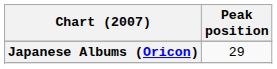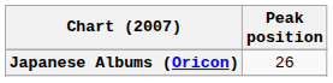 <table class="wikitable sortable plainrowheaders" style="text-align:center">
 <tr>
 <th scope="col">Chart (2007)</th>
 <th scope="col">Peak<br> position</th>
 </tr>
 <tr>
 </tr>
 <tr>
 </tr>
 <tr>
 <th scope="row">Japanese Albums (<a href='#'>Oricon</a>)</th>
-<td>29</td>
+<td>26</td>
 </tr>
 <tr>
 </tr>
 <tr>
 </tr>
 <tr>
 </tr>
 <tr>
 </tr>
 <tr>
 </tr>
 </table>
